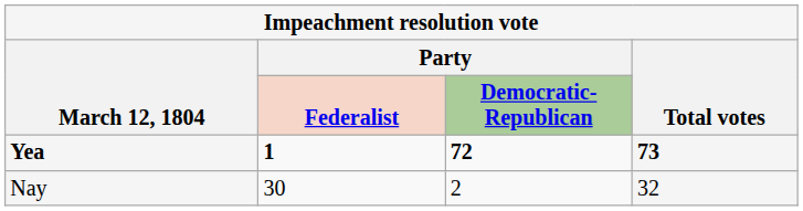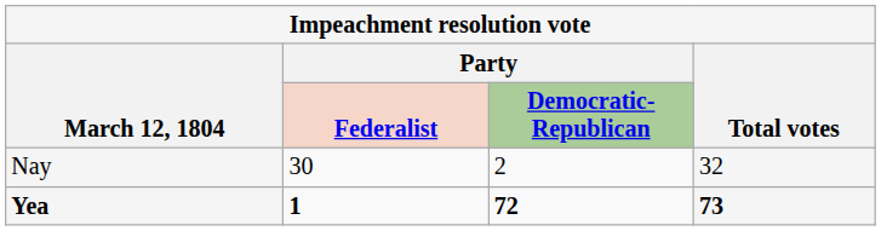 <table class="wikitable">
 <tr>
 <th colspan=4 style="background:#f5f5f5">Impeachment resolution vote</th>
 </tr>
 <tr style="vertical-align:bottom;">
 <th rowspan=2>March 12, 1804</th>
 <th colspan=2>Party</th>
 <th rowspan=2>Total votes</th>
 </tr>
 <tr style="vertical-align:bottom;">
 <th style="background-color:#F6D6C9;"><a href='#'>Federalist</a></th>
 <th style="background-color:#AACC99;"><a href='#'>Democratic-Republican</a></th>
 </tr>
 <tr>
+<td style="background:#F5F5F5">Nay</td>
+<td>30</td>
+<td>2</td>
+<td style="background:#F5F5F5">32</td>
+</tr>
+<tr>
 <td style="width: 11em; background:#F5F5F5"><strong>Yea</strong></td>
 <td style="width: 8em;"><strong>1</strong></td>
 <td style="width: 8em;"><strong>72</strong></td>
 <td style="width: 7em; background:#F5F5F5"><strong>73</strong></td>
 </tr>
-<tr>
-<td style="background:#F5F5F5">Nay</td>
-<td>30</td>
-<td>2</td>
-<td style="background:#F5F5F5">32</td>
-</tr>
 </table>
